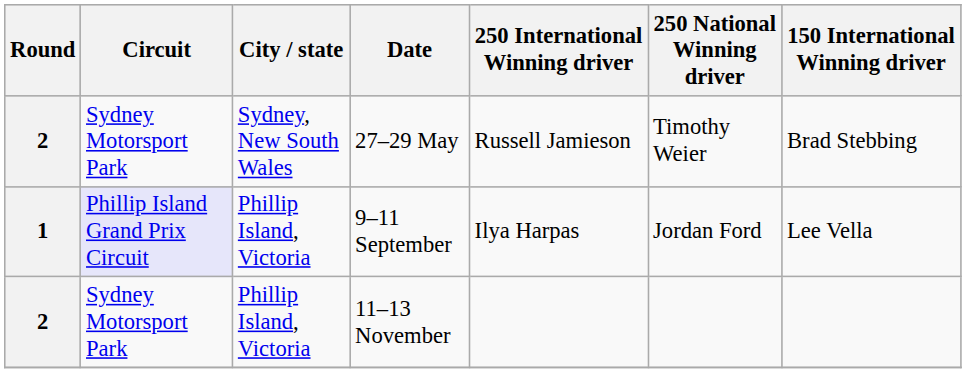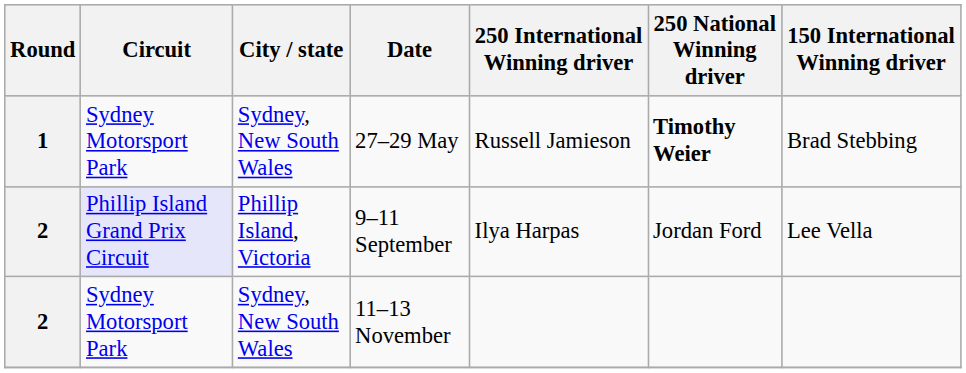 <table class="wikitable" style="font-size: 90%">
 <tr>
 <th>Round</th>
 <th>Circuit</th>
 <th>City / state</th>
 <th>Date</th>
 <th>250 International Winning driver</th>
 <th>250 National Winning driver</th>
 <th>150 International Winning driver</th>
 </tr>
 <tr>
-<th>2</th>
+<th>1</th>
 <td> <a href='#'>Sydney Motorsport Park</a></td>
 <td><a href='#'>Sydney</a>, <a href='#'>New South Wales</a></td>
 <td>27–29 May</td>
 <td>Russell Jamieson</td>
-<td>Timothy Weier</td>
+<td><strong>Timothy Weier</strong></td>
 <td>Brad Stebbing</td>
 </tr>
 <tr>
-<th>1</th>
+<th>2</th>
 <td style="background: lavender;"> <a href='#'>Phillip Island Grand Prix Circuit</a></td>
 <td><a href='#'>Phillip Island</a>, <a href='#'>Victoria</a></td>
 <td>9–11 September</td>
 <td>Ilya Harpas</td>
 <td>Jordan Ford</td>
 <td>Lee Vella</td>
 </tr>
 <tr>
 <th>2</th>
 <td> <a href='#'>Sydney Motorsport Park</a></td>
-<td><a href='#'>Phillip Island</a>, <a href='#'>Victoria</a></td>
+<td><a href='#'>Sydney</a>, <a href='#'>New South Wales</a></td>
 <td>11–13 November</td>
 <td></td>
 <td></td>
 <td></td>
 </tr>
 <tr>
 </tr>
 </table>
